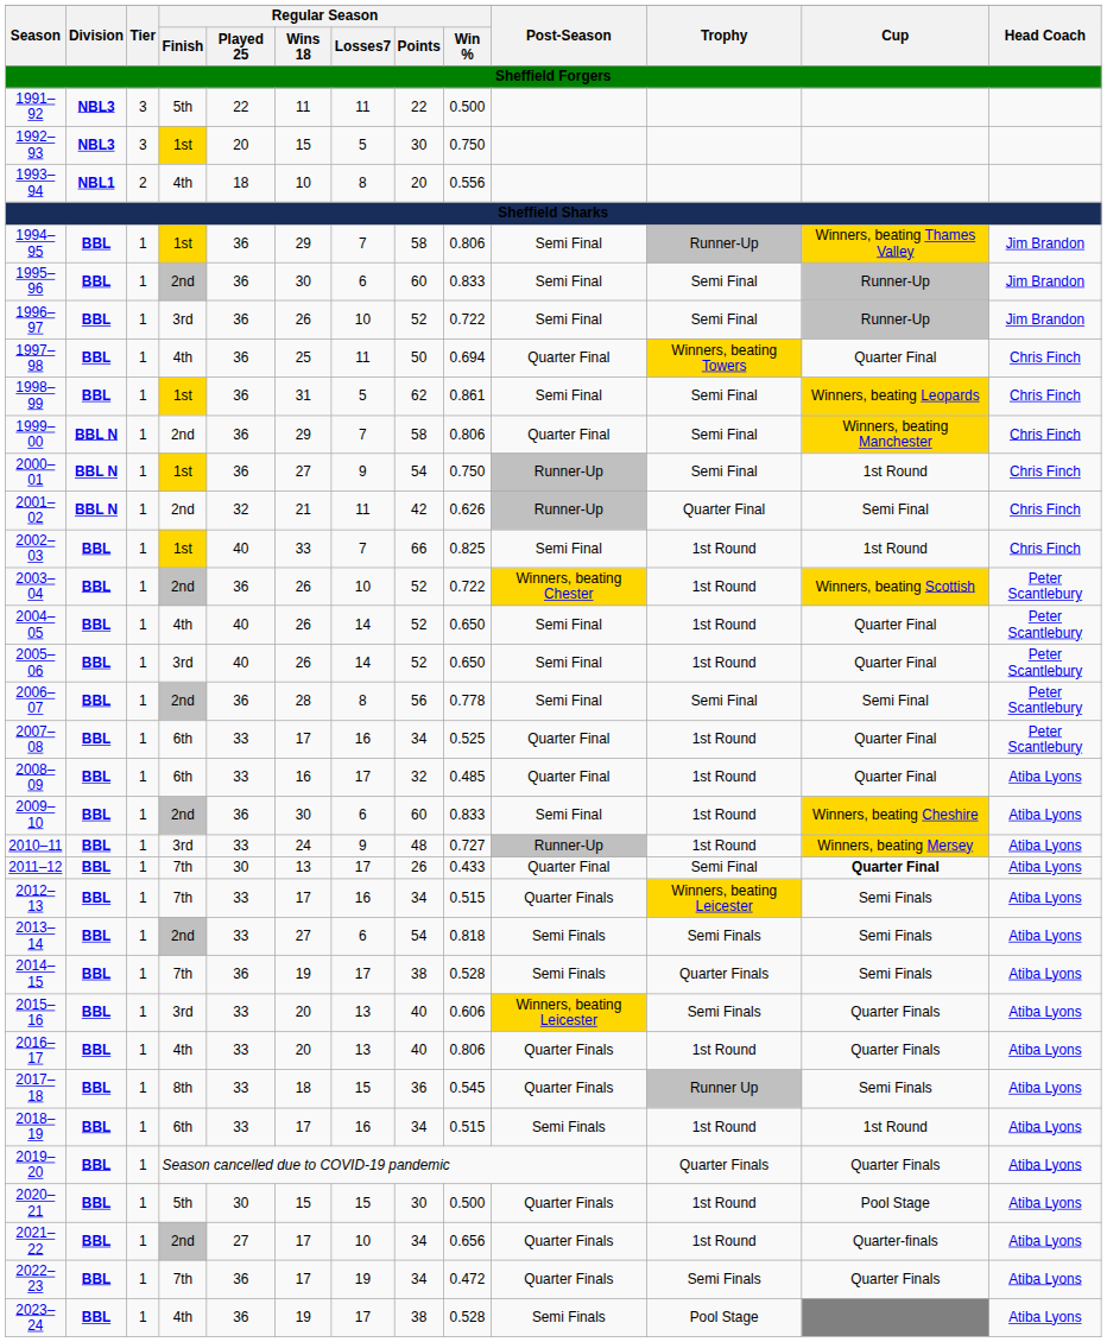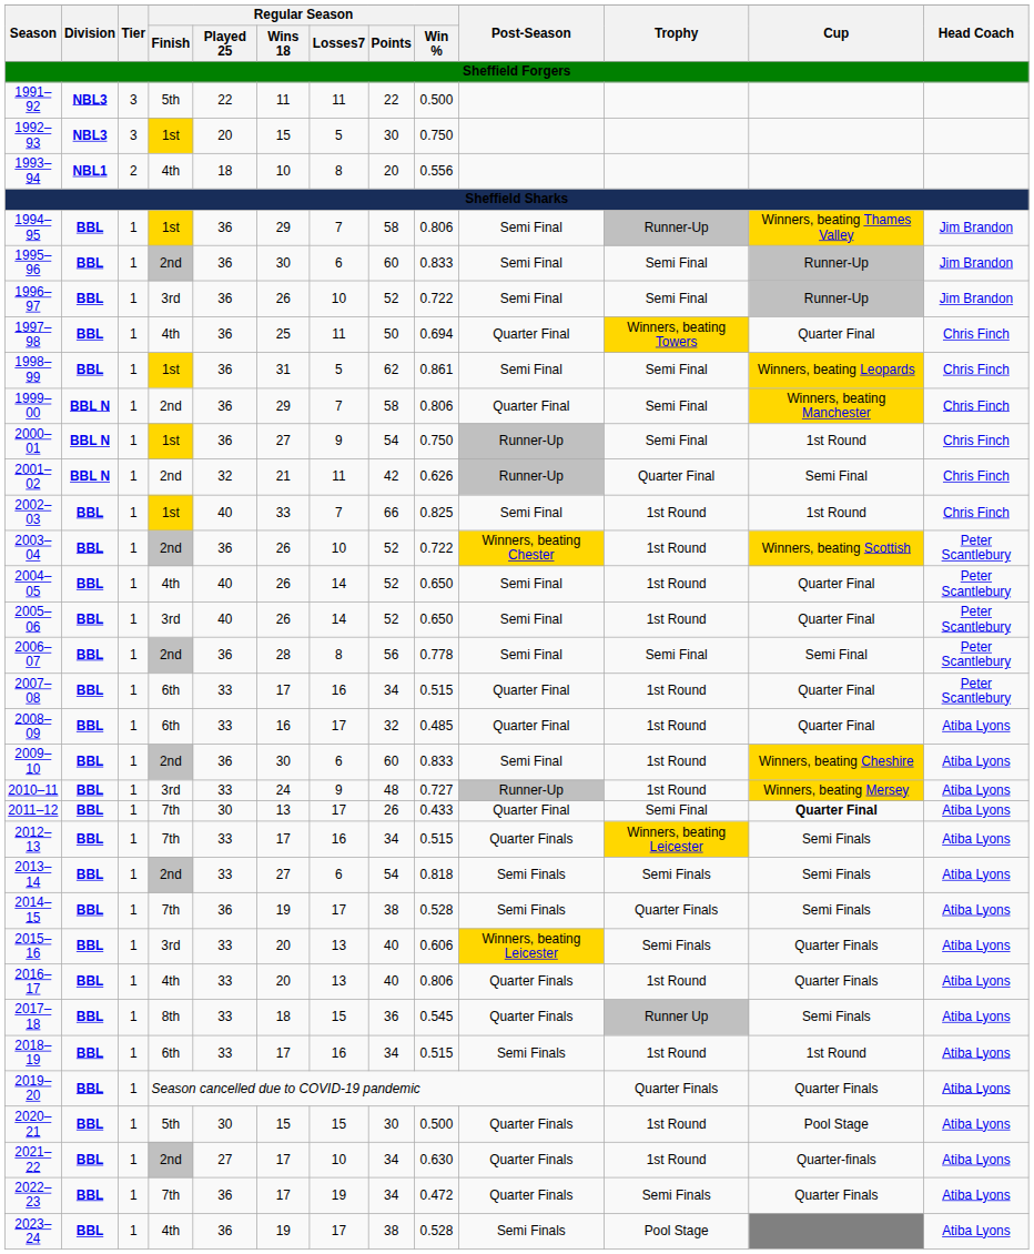 <table class="wikitable mw-collapsible mw-collapsed">
 <tr>
 </tr>
 <tr bgcolor="#efefef">
 <th rowspan="2">Season</th>
 <th rowspan="2">Division</th>
 <th rowspan="2">Tier</th>
 <th colspan="6">Regular Season</th>
 <th rowspan="2">Post-Season</th>
 <th rowspan="2">Trophy</th>
 <th rowspan="2">Cup</th>
 <th rowspan="2">Head Coach</th>
 </tr>
 <tr>
 <th>Finish</th>
 <th>Played 25</th>
 <th>Wins 18</th>
 <th>Losses7</th>
 <th>Points</th>
 <th>Win %</th>
 </tr>
 <tr>
 <td colspan="13" align=center bgcolor="green"><span><strong>Sheffield Forgers</strong></span></td>
 </tr>
 <tr>
 <td style="text-align:center;"><a href='#'>1991–92</a></td>
 <td style="text-align:center;"><strong><a href='#'>NBL3</a></strong></td>
 <td style="text-align:center;">3</td>
 <td style="text-align:center;">5th</td>
 <td style="text-align:center;">22</td>
 <td style="text-align:center;">11</td>
 <td style="text-align:center;">11</td>
 <td style="text-align:center;">22</td>
 <td style="text-align:center;">0.500</td>
 <td style="text-align:center;"></td>
 <td style="text-align:center;"></td>
 <td style="text-align:center;"></td>
 <td style="text-align:center;"></td>
 </tr>
 <tr>
 <td style="text-align:center;"><a href='#'>1992–93</a></td>
 <td style="text-align:center;"><strong><a href='#'>NBL3</a></strong></td>
 <td style="text-align:center;">3</td>
 <td style="text-align:center;"bgcolor=gold>1st</td>
 <td style="text-align:center;">20</td>
 <td style="text-align:center;">15</td>
 <td style="text-align:center;">5</td>
 <td style="text-align:center;">30</td>
 <td style="text-align:center;">0.750</td>
 <td style="text-align:center;"></td>
 <td style="text-align:center;"></td>
 <td style="text-align:center;"></td>
 <td style="text-align:center;"></td>
 </tr>
 <tr>
 <td style="text-align:center;"><a href='#'>1993–94</a></td>
 <td style="text-align:center;"><strong><a href='#'>NBL1</a></strong></td>
 <td style="text-align:center;">2</td>
 <td style="text-align:center;">4th</td>
 <td style="text-align:center;">18</td>
 <td style="text-align:center;">10</td>
 <td style="text-align:center;">8</td>
 <td style="text-align:center;">20</td>
 <td style="text-align:center;">0.556</td>
 <td style="text-align:center;"></td>
 <td style="text-align:center;"></td>
 <td style="text-align:center;"></td>
 <td style="text-align:center;"></td>
 </tr>
 <tr>
 <td colspan="13" align=center bgcolor="#182d59"><span><strong>Sheffield Sharks</strong></span></td>
 </tr>
 <tr>
 <td style="text-align:center;"><a href='#'>1994–95</a></td>
 <td style="text-align:center;"><strong><a href='#'>BBL</a></strong></td>
 <td style="text-align:center;">1</td>
 <td style="text-align:center;"bgcolor=gold>1st</td>
 <td style="text-align:center;">36</td>
 <td style="text-align:center;">29</td>
 <td style="text-align:center;">7</td>
 <td style="text-align:center;">58</td>
 <td style="text-align:center;">0.806</td>
 <td style="text-align:center;">Semi Final</td>
 <td style="text-align:center;"bgcolor=silver>Runner-Up</td>
 <td style="text-align:center;"bgcolor=gold>Winners, beating <a href='#'>Thames Valley</a></td>
 <td style="text-align:center;"><a href='#'>Jim Brandon</a></td>
 </tr>
 <tr>
 <td style="text-align:center;"><a href='#'>1995–96</a></td>
 <td style="text-align:center;"><strong><a href='#'>BBL</a></strong></td>
 <td style="text-align:center;">1</td>
 <td style="text-align:center;"bgcolor=silver>2nd</td>
 <td style="text-align:center;">36</td>
 <td style="text-align:center;">30</td>
 <td style="text-align:center;">6</td>
 <td style="text-align:center;">60</td>
 <td style="text-align:center;">0.833</td>
 <td style="text-align:center;">Semi Final</td>
 <td style="text-align:center;">Semi Final</td>
 <td style="text-align:center;"bgcolor=silver>Runner-Up</td>
 <td style="text-align:center;"><a href='#'>Jim Brandon</a></td>
 </tr>
 <tr>
 <td style="text-align:center;"><a href='#'>1996–97</a></td>
 <td style="text-align:center;"><strong><a href='#'>BBL</a></strong></td>
 <td style="text-align:center;">1</td>
 <td style="text-align:center;">3rd</td>
 <td style="text-align:center;">36</td>
 <td style="text-align:center;">26</td>
 <td style="text-align:center;">10</td>
 <td style="text-align:center;">52</td>
 <td style="text-align:center;">0.722</td>
 <td style="text-align:center;">Semi Final</td>
 <td style="text-align:center;">Semi Final</td>
 <td style="text-align:center;"bgcolor=silver>Runner-Up</td>
 <td style="text-align:center;"><a href='#'>Jim Brandon</a></td>
 </tr>
 <tr>
 <td style="text-align:center;"><a href='#'>1997–98</a></td>
 <td style="text-align:center;"><strong><a href='#'>BBL</a></strong></td>
 <td style="text-align:center;">1</td>
 <td style="text-align:center;">4th</td>
 <td style="text-align:center;">36</td>
 <td style="text-align:center;">25</td>
 <td style="text-align:center;">11</td>
 <td style="text-align:center;">50</td>
 <td style="text-align:center;">0.694</td>
 <td style="text-align:center;">Quarter Final</td>
 <td style="text-align:center;"bgcolor=gold>Winners, beating <a href='#'>Towers</a></td>
 <td style="text-align:center;">Quarter Final</td>
 <td style="text-align:center;"><a href='#'>Chris Finch</a></td>
 </tr>
 <tr>
 <td style="text-align:center;"><a href='#'>1998–99</a></td>
 <td style="text-align:center;"><strong><a href='#'>BBL</a></strong></td>
 <td style="text-align:center;">1</td>
 <td style="text-align:center;"bgcolor=gold>1st</td>
 <td style="text-align:center;">36</td>
 <td style="text-align:center;">31</td>
 <td style="text-align:center;">5</td>
 <td style="text-align:center;">62</td>
 <td style="text-align:center;">0.861</td>
 <td style="text-align:center;">Semi Final</td>
 <td style="text-align:center;">Semi Final</td>
 <td style="text-align:center;"bgcolor=gold>Winners, beating <a href='#'>Leopards</a></td>
 <td style="text-align:center;"><a href='#'>Chris Finch</a></td>
 </tr>
 <tr>
 <td style="text-align:center;"><a href='#'>1999–00</a></td>
 <td style="text-align:center;"><strong><a href='#'>BBL N</a></strong></td>
 <td style="text-align:center;">1</td>
 <td style="text-align:center;">2nd</td>
 <td style="text-align:center;">36</td>
 <td style="text-align:center;">29</td>
 <td style="text-align:center;">7</td>
 <td style="text-align:center;">58</td>
 <td style="text-align:center;">0.806</td>
 <td style="text-align:center;">Quarter Final</td>
 <td style="text-align:center;">Semi Final</td>
 <td style="text-align:center;"bgcolor=gold>Winners, beating <a href='#'>Manchester</a></td>
 <td style="text-align:center;"><a href='#'>Chris Finch</a></td>
 </tr>
 <tr>
 <td style="text-align:center;"><a href='#'>2000–01</a></td>
 <td style="text-align:center;"><strong><a href='#'>BBL N</a></strong></td>
 <td style="text-align:center;">1</td>
 <td style="text-align:center;"bgcolor=gold>1st</td>
 <td style="text-align:center;">36</td>
 <td style="text-align:center;">27</td>
 <td style="text-align:center;">9</td>
 <td style="text-align:center;">54</td>
 <td style="text-align:center;">0.750</td>
 <td style="text-align:center;"bgcolor=silver>Runner-Up</td>
 <td style="text-align:center;">Semi Final</td>
 <td style="text-align:center;">1st Round</td>
 <td style="text-align:center;"><a href='#'>Chris Finch</a></td>
 </tr>
 <tr>
 <td style="text-align:center;"><a href='#'>2001–02</a></td>
 <td style="text-align:center;"><strong><a href='#'>BBL N</a></strong></td>
 <td style="text-align:center;">1</td>
 <td style="text-align:center;">2nd</td>
 <td style="text-align:center;">32</td>
 <td style="text-align:center;">21</td>
 <td style="text-align:center;">11</td>
 <td style="text-align:center;">42</td>
 <td style="text-align:center;">0.626</td>
 <td style="text-align:center;"bgcolor=silver>Runner-Up</td>
 <td style="text-align:center;">Quarter Final</td>
 <td style="text-align:center;">Semi Final</td>
 <td style="text-align:center;"><a href='#'>Chris Finch</a></td>
 </tr>
 <tr>
 <td style="text-align:center;"><a href='#'>2002–03</a></td>
 <td style="text-align:center;"><strong><a href='#'>BBL</a></strong></td>
 <td style="text-align:center;">1</td>
 <td style="text-align:center;"bgcolor=gold>1st</td>
 <td style="text-align:center;">40</td>
 <td style="text-align:center;">33</td>
 <td style="text-align:center;">7</td>
 <td style="text-align:center;">66</td>
 <td style="text-align:center;">0.825</td>
 <td style="text-align:center;">Semi Final</td>
 <td style="text-align:center;">1st Round</td>
 <td style="text-align:center;">1st Round</td>
 <td style="text-align:center;"><a href='#'>Chris Finch</a></td>
 </tr>
 <tr>
 <td style="text-align:center;"><a href='#'>2003–04</a></td>
 <td style="text-align:center;"><strong><a href='#'>BBL</a></strong></td>
 <td style="text-align:center;">1</td>
 <td style="text-align:center;"bgcolor=silver>2nd</td>
 <td style="text-align:center;">36</td>
 <td style="text-align:center;">26</td>
 <td style="text-align:center;">10</td>
 <td style="text-align:center;">52</td>
 <td style="text-align:center;">0.722</td>
 <td style="text-align:center;"bgcolor=gold>Winners, beating <a href='#'>Chester</a></td>
 <td style="text-align:center;">1st Round</td>
 <td style="text-align:center;"bgcolor=gold>Winners, beating <a href='#'>Scottish</a></td>
 <td style="text-align:center;"><a href='#'>Peter Scantlebury</a></td>
 </tr>
 <tr>
 <td style="text-align:center;"><a href='#'>2004–05</a></td>
 <td style="text-align:center;"><strong><a href='#'>BBL</a></strong></td>
 <td style="text-align:center;">1</td>
 <td style="text-align:center;">4th</td>
 <td style="text-align:center;">40</td>
 <td style="text-align:center;">26</td>
 <td style="text-align:center;">14</td>
 <td style="text-align:center;">52</td>
 <td style="text-align:center;">0.650</td>
 <td style="text-align:center;">Semi Final</td>
 <td style="text-align:center;">1st Round</td>
 <td style="text-align:center;">Quarter Final</td>
 <td style="text-align:center;"><a href='#'>Peter Scantlebury</a></td>
 </tr>
 <tr>
 <td style="text-align:center;"><a href='#'>2005–06</a></td>
 <td style="text-align:center;"><strong><a href='#'>BBL</a></strong></td>
 <td style="text-align:center;">1</td>
 <td style="text-align:center;">3rd</td>
 <td style="text-align:center;">40</td>
 <td style="text-align:center;">26</td>
 <td style="text-align:center;">14</td>
 <td style="text-align:center;">52</td>
 <td style="text-align:center;">0.650</td>
 <td style="text-align:center;">Semi Final</td>
 <td style="text-align:center;">1st Round</td>
 <td style="text-align:center;">Quarter Final</td>
 <td style="text-align:center;"><a href='#'>Peter Scantlebury</a></td>
 </tr>
 <tr>
 <td style="text-align:center;"><a href='#'>2006–07</a></td>
 <td style="text-align:center;"><strong><a href='#'>BBL</a></strong></td>
 <td style="text-align:center;">1</td>
 <td style="text-align:center;"bgcolor=silver>2nd</td>
 <td style="text-align:center;">36</td>
 <td style="text-align:center;">28</td>
 <td style="text-align:center;">8</td>
 <td style="text-align:center;">56</td>
 <td style="text-align:center;">0.778</td>
 <td style="text-align:center;">Semi Final</td>
 <td style="text-align:center;">Semi Final</td>
 <td style="text-align:center;">Semi Final</td>
 <td style="text-align:center;"><a href='#'>Peter Scantlebury</a></td>
 </tr>
 <tr>
 <td style="text-align:center;"><a href='#'>2007–08</a></td>
 <td style="text-align:center;"><strong><a href='#'>BBL</a></strong></td>
 <td style="text-align:center;">1</td>
 <td style="text-align:center;">6th</td>
 <td style="text-align:center;">33</td>
 <td style="text-align:center;">17</td>
 <td style="text-align:center;">16</td>
 <td style="text-align:center;">34</td>
-<td style="text-align:center;">0.525</td>
+<td style="text-align:center;">0.515</td>
 <td style="text-align:center;">Quarter Final</td>
 <td style="text-align:center;">1st Round</td>
 <td style="text-align:center;">Quarter Final</td>
 <td style="text-align:center;"><a href='#'>Peter Scantlebury</a></td>
 </tr>
 <tr>
 <td style="text-align:center;"><a href='#'>2008–09</a></td>
 <td style="text-align:center;"><strong><a href='#'>BBL</a></strong></td>
 <td style="text-align:center;">1</td>
 <td style="text-align:center;">6th</td>
 <td style="text-align:center;">33</td>
 <td style="text-align:center;">16</td>
 <td style="text-align:center;">17</td>
 <td style="text-align:center;">32</td>
 <td style="text-align:center;">0.485</td>
 <td style="text-align:center;">Quarter Final</td>
 <td style="text-align:center;">1st Round</td>
 <td style="text-align:center;">Quarter Final</td>
 <td style="text-align:center;"><a href='#'>Atiba Lyons</a></td>
 </tr>
 <tr>
 <td style="text-align:center;"><a href='#'>2009–10</a></td>
 <td style="text-align:center;"><strong><a href='#'>BBL</a></strong></td>
 <td style="text-align:center;">1</td>
 <td style="text-align:center;"bgcolor=silver>2nd</td>
 <td style="text-align:center;">36</td>
 <td style="text-align:center;">30</td>
 <td style="text-align:center;">6</td>
 <td style="text-align:center;">60</td>
 <td style="text-align:center;">0.833</td>
 <td style="text-align:center;">Semi Final</td>
 <td style="text-align:center;">1st Round</td>
 <td style="text-align:center;"bgcolor=gold>Winners, beating <a href='#'>Cheshire</a></td>
 <td style="text-align:center;"><a href='#'>Atiba Lyons</a></td>
 </tr>
 <tr>
 <td style="text-align:center;"><a href='#'>2010–11</a></td>
 <td style="text-align:center;"><strong><a href='#'>BBL</a></strong></td>
 <td style="text-align:center;">1</td>
 <td style="text-align:center;">3rd</td>
 <td style="text-align:center;">33</td>
 <td style="text-align:center;">24</td>
 <td style="text-align:center;">9</td>
 <td style="text-align:center;">48</td>
 <td style="text-align:center;">0.727</td>
 <td style="text-align:center;"bgcolor=silver>Runner-Up</td>
 <td style="text-align:center;">1st Round</td>
 <td style="text-align:center;"bgcolor=gold>Winners, beating <a href='#'>Mersey</a></td>
 <td style="text-align:center;"><a href='#'>Atiba Lyons</a></td>
 </tr>
 <tr>
 <td style="text-align:center;"><a href='#'>2011–12</a></td>
 <td style="text-align:center;"><strong><a href='#'>BBL</a></strong></td>
 <td style="text-align:center;">1</td>
 <td style="text-align:center;">7th</td>
 <td style="text-align:center;">30</td>
 <td style="text-align:center;">13</td>
 <td style="text-align:center;">17</td>
 <td style="text-align:center;">26</td>
 <td style="text-align:center;">0.433</td>
 <td style="text-align:center;">Quarter Final</td>
 <td style="text-align:center;">Semi Final</td>
 <td style="text-align:center;"><strong>Quarter Final</strong></td>
 <td style="text-align:center;"><a href='#'>Atiba Lyons</a></td>
 </tr>
 <tr>
 <td style="text-align:center;"><a href='#'>2012–13</a></td>
 <td style="text-align:center;"><strong><a href='#'>BBL</a></strong></td>
 <td style="text-align:center;">1</td>
 <td style="text-align:center;">7th</td>
 <td style="text-align:center;">33</td>
 <td style="text-align:center;">17</td>
 <td style="text-align:center;">16</td>
 <td style="text-align:center;">34</td>
 <td style="text-align:center;">0.515</td>
 <td style="text-align:center;">Quarter Finals</td>
 <td style="text-align:center;"bgcolor=gold>Winners, beating <a href='#'>Leicester</a></td>
 <td style="text-align:center;">Semi Finals</td>
 <td style="text-align:center;"><a href='#'>Atiba Lyons</a></td>
 </tr>
 <tr>
 <td style="text-align:center;"><a href='#'>2013–14</a></td>
 <td style="text-align:center;"><strong><a href='#'>BBL</a></strong></td>
 <td style="text-align:center;">1</td>
 <td style="text-align:center;"bgcolor=silver>2nd</td>
 <td style="text-align:center;">33</td>
 <td style="text-align:center;">27</td>
 <td style="text-align:center;">6</td>
 <td style="text-align:center;">54</td>
 <td style="text-align:center;">0.818</td>
 <td style="text-align:center;">Semi Finals</td>
 <td style="text-align:center;">Semi Finals</td>
 <td style="text-align:center;">Semi Finals</td>
 <td style="text-align:center;"><a href='#'>Atiba Lyons</a></td>
 </tr>
 <tr>
 <td style="text-align:center;"><a href='#'>2014–15</a></td>
 <td style="text-align:center;"><strong><a href='#'>BBL</a></strong></td>
 <td style="text-align:center;">1</td>
 <td style="text-align:center;">7th</td>
 <td style="text-align:center;">36</td>
 <td style="text-align:center;">19</td>
 <td style="text-align:center;">17</td>
 <td style="text-align:center;">38</td>
 <td style="text-align:center;">0.528</td>
 <td style="text-align:center;">Semi Finals</td>
 <td style="text-align:center;">Quarter Finals</td>
 <td style="text-align:center;">Semi Finals</td>
 <td style="text-align:center;"><a href='#'>Atiba Lyons</a></td>
 </tr>
 <tr>
 <td style="text-align:center;"><a href='#'>2015–16</a></td>
 <td style="text-align:center;"><strong><a href='#'>BBL</a></strong></td>
 <td style="text-align:center;">1</td>
 <td style="text-align:center;">3rd</td>
 <td style="text-align:center;">33</td>
 <td style="text-align:center;">20</td>
 <td style="text-align:center;">13</td>
 <td style="text-align:center;">40</td>
 <td style="text-align:center;">0.606</td>
 <td style="text-align:center;"bgcolor=gold>Winners, beating <a href='#'>Leicester</a></td>
 <td style="text-align:center;">Semi Finals</td>
 <td style="text-align:center;">Quarter Finals</td>
 <td style="text-align:center;"><a href='#'>Atiba Lyons</a></td>
 </tr>
 <tr>
 <td style="text-align:center;"><a href='#'>2016–17</a></td>
 <td style="text-align:center;"><strong><a href='#'>BBL</a></strong></td>
 <td style="text-align:center;">1</td>
 <td style="text-align:center;">4th</td>
 <td style="text-align:center;">33</td>
 <td style="text-align:center;">20</td>
 <td style="text-align:center;">13</td>
 <td style="text-align:center;">40</td>
 <td style="text-align:center;">0.806</td>
 <td style="text-align:center;">Quarter Finals</td>
 <td style="text-align:center;">1st Round</td>
 <td style="text-align:center;">Quarter Finals</td>
 <td style="text-align:center;"><a href='#'>Atiba Lyons</a></td>
 </tr>
 <tr>
 <td style="text-align:center;"><a href='#'>2017–18</a></td>
 <td style="text-align:center;"><strong><a href='#'>BBL</a></strong></td>
 <td style="text-align:center;">1</td>
 <td style="text-align:center;">8th</td>
 <td style="text-align:center;">33</td>
 <td style="text-align:center;">18</td>
 <td style="text-align:center;">15</td>
 <td style="text-align:center;">36</td>
 <td style="text-align:center;">0.545</td>
 <td style="text-align:center;">Quarter Finals</td>
 <td style="text-align:center;"bgcolor=silver>Runner Up</td>
 <td style="text-align:center;">Semi Finals</td>
 <td style="text-align:center;"><a href='#'>Atiba Lyons</a></td>
 </tr>
 <tr>
 <td style="text-align:center;"><a href='#'>2018–19</a></td>
 <td style="text-align:center;"><strong><a href='#'>BBL</a></strong></td>
 <td style="text-align:center;">1</td>
 <td style="text-align:center;">6th</td>
 <td style="text-align:center;">33</td>
 <td style="text-align:center;">17</td>
 <td style="text-align:center;">16</td>
 <td style="text-align:center;">34</td>
 <td style="text-align:center;">0.515</td>
 <td style="text-align:center;">Semi Finals</td>
 <td style="text-align:center;">1st Round</td>
 <td style="text-align:center;">1st Round</td>
 <td style="text-align:center;"><a href='#'>Atiba Lyons</a></td>
 </tr>
 <tr>
 <td style="text-align:center;"><a href='#'>2019–20</a></td>
 <td style="text-align:center;"><strong><a href='#'>BBL</a></strong></td>
 <td style="text-align:center;">1</td>
 <td colspan=7><em>Season cancelled due to COVID-19 pandemic</em></td>
 <td style="text-align:center;">Quarter Finals</td>
 <td style="text-align:center;">Quarter Finals</td>
 <td style="text-align:center;"><a href='#'>Atiba Lyons</a></td>
 </tr>
 <tr>
 <td style="text-align:center;"><a href='#'>2020–21</a></td>
 <td style="text-align:center;"><strong><a href='#'>BBL</a></strong></td>
 <td style="text-align:center;">1</td>
 <td style="text-align:center;">5th</td>
 <td style="text-align:center;">30</td>
 <td style="text-align:center;">15</td>
 <td style="text-align:center;">15</td>
 <td style="text-align:center;">30</td>
 <td style="text-align:center;">0.500</td>
 <td style="text-align:center;">Quarter Finals</td>
 <td style="text-align:center;">1st Round</td>
 <td style="text-align:center;">Pool Stage</td>
 <td style="text-align:center;"><a href='#'>Atiba Lyons</a></td>
 </tr>
 <tr>
 <td style="text-align:center;"><a href='#'>2021–22</a></td>
 <td style="text-align:center;"><strong><a href='#'>BBL</a></strong></td>
 <td style="text-align:center;">1</td>
 <td style="text-align:center;"bgcolor=silver>2nd</td>
 <td style="text-align:center;">27</td>
 <td style="text-align:center;">17</td>
 <td style="text-align:center;">10</td>
 <td style="text-align:center;">34</td>
-<td style="text-align:center;">0.656</td>
+<td style="text-align:center;">0.630</td>
 <td style="text-align:center;">Quarter Finals</td>
 <td style="text-align:center;">1st Round</td>
 <td style="text-align:center;">Quarter-finals</td>
 <td style="text-align:center;"><a href='#'>Atiba Lyons</a></td>
 </tr>
 <tr>
 <td style="text-align:center;"><a href='#'>2022–23</a></td>
 <td style="text-align:center;"><strong><a href='#'>BBL</a></strong></td>
 <td style="text-align:center;">1</td>
 <td style="text-align:center;">7th</td>
 <td style="text-align:center;">36</td>
 <td style="text-align:center;">17</td>
 <td style="text-align:center;">19</td>
 <td style="text-align:center;">34</td>
 <td style="text-align:center;">0.472</td>
 <td style="text-align:center;">Quarter Finals</td>
 <td style="text-align:center;">Semi Finals</td>
 <td style="text-align:center;">Quarter Finals</td>
 <td style="text-align:center;"><a href='#'>Atiba Lyons</a></td>
 </tr>
 <tr>
 <td style="text-align:center;"><a href='#'>2023–24</a></td>
 <td style="text-align:center;"><strong><a href='#'>BBL</a></strong></td>
 <td style="text-align:center;">1</td>
 <td style="text-align:center;">4th</td>
 <td style="text-align:center;">36</td>
 <td style="text-align:center;">19</td>
 <td style="text-align:center;">17</td>
 <td style="text-align:center;">38</td>
 <td style="text-align:center;">0.528</td>
 <td style="text-align:center;">Semi Finals</td>
 <td style="text-align:center;">Pool Stage</td>
 <td style="text-align:center;" bgcolor=grey></td>
 <td style="text-align:center;"><a href='#'>Atiba Lyons</a></td>
 </tr>
 </table>
